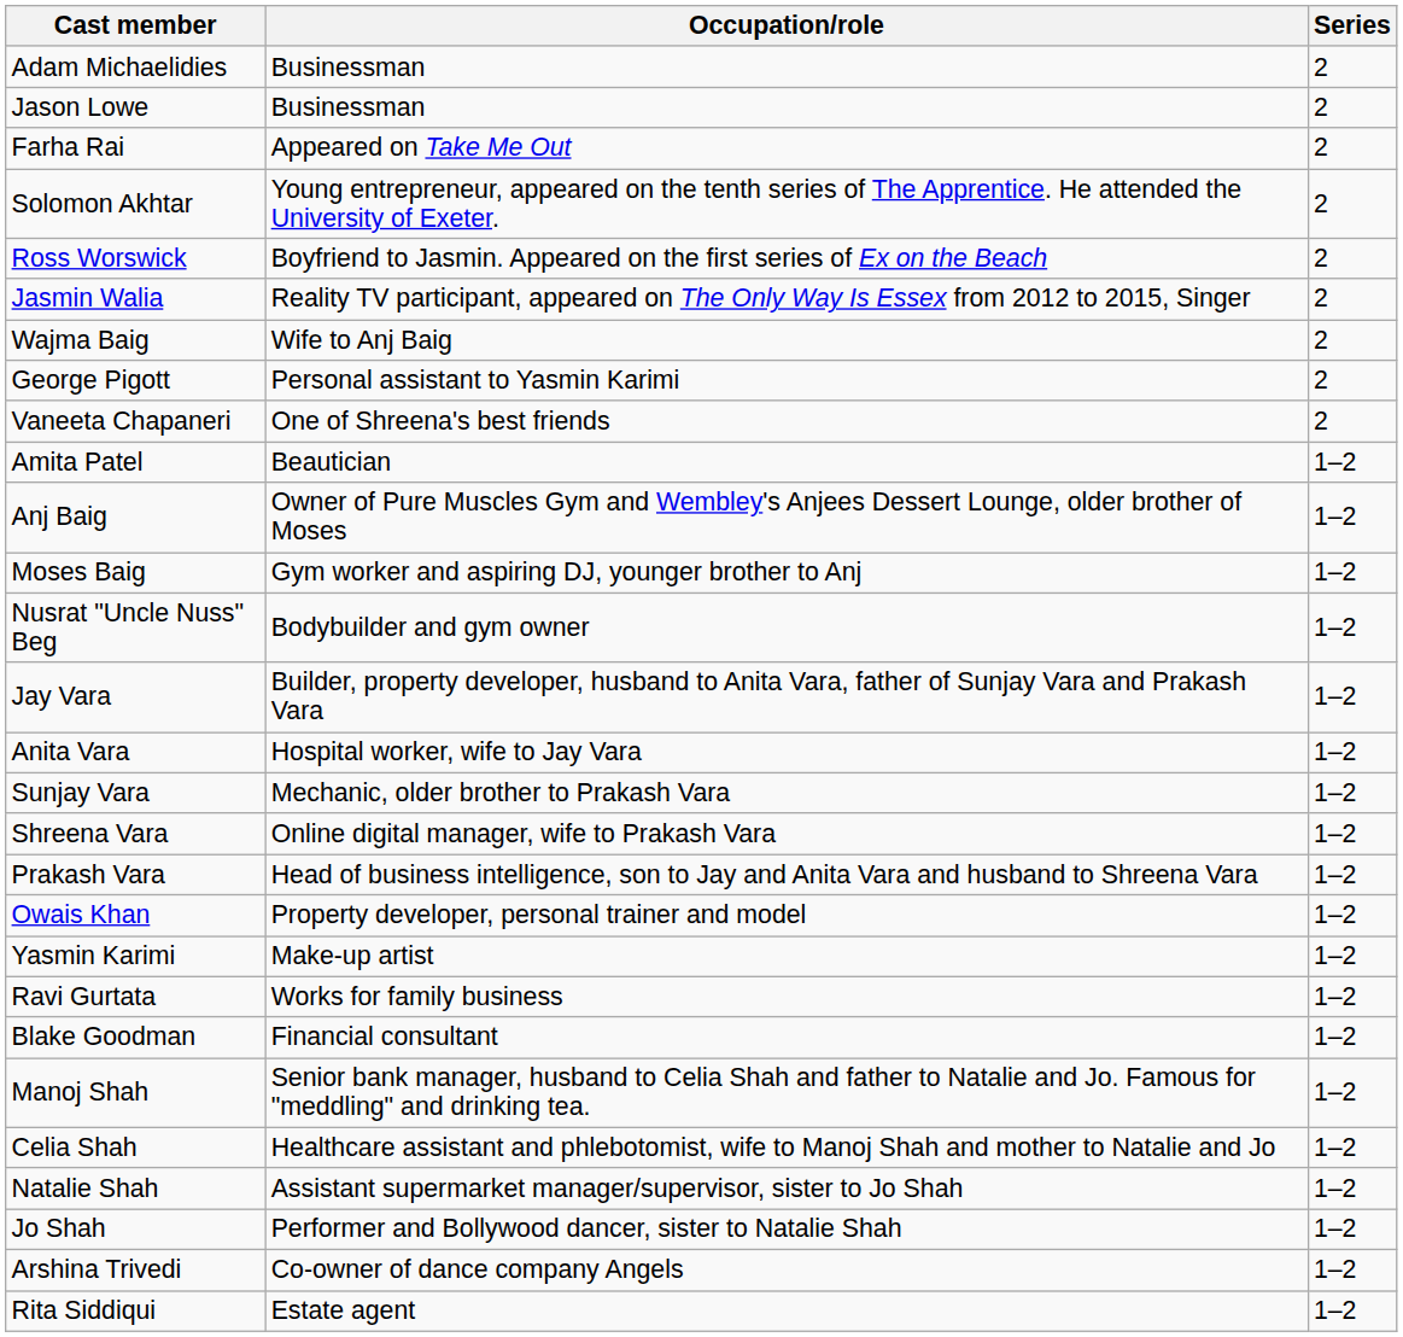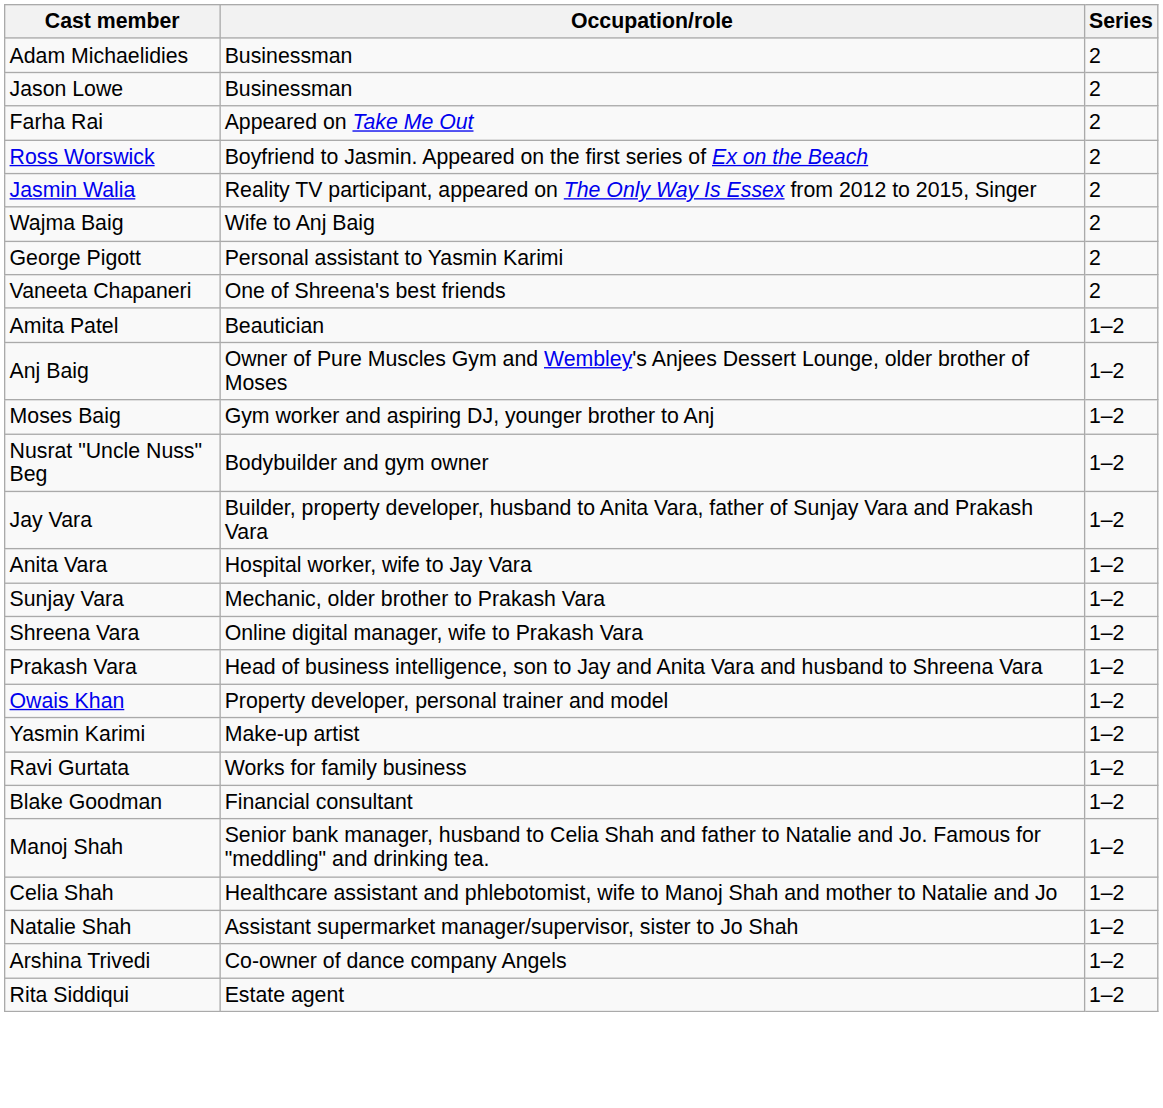 <table class="wikitable sortable">
 <tr>
 <th>Cast member</th>
 <th>Occupation/role</th>
 <th>Series</th>
 </tr>
 <tr>
 <td>Adam Michaelidies</td>
 <td>Businessman</td>
 <td>2</td>
 </tr>
 <tr>
 <td>Jason Lowe</td>
 <td>Businessman</td>
 <td>2</td>
 </tr>
 <tr>
 <td>Farha Rai</td>
 <td>Appeared on <em><a href='#'>Take Me Out</a></em></td>
-<td>2</td>
-</tr>
-<tr>
-<td>Solomon Akhtar</td>
-<td>Young entrepreneur, appeared on the tenth series of <a href='#'>The Apprentice</a>. He attended the <a href='#'>University of Exeter</a>.</td>
 <td>2</td>
 </tr>
 <tr>
 <td><a href='#'>Ross Worswick</a></td>
 <td>Boyfriend to Jasmin. Appeared on the first series of <em><a href='#'>Ex on the Beach</a></em></td>
 <td>2</td>
 </tr>
 <tr>
 <td><a href='#'>Jasmin Walia</a></td>
 <td>Reality TV participant, appeared on <em><a href='#'>The Only Way Is Essex</a></em> from 2012 to 2015, Singer</td>
 <td>2</td>
 </tr>
 <tr>
 <td>Wajma Baig</td>
 <td>Wife to Anj Baig</td>
 <td>2</td>
 </tr>
 <tr>
 <td>George Pigott</td>
 <td>Personal assistant to Yasmin Karimi</td>
 <td>2</td>
 </tr>
 <tr>
 <td>Vaneeta Chapaneri</td>
 <td>One of Shreena's best friends</td>
 <td>2</td>
 </tr>
 <tr>
 <td>Amita Patel</td>
 <td>Beautician</td>
 <td>1–2</td>
 </tr>
 <tr>
 <td>Anj Baig</td>
 <td>Owner of Pure Muscles Gym and <a href='#'>Wembley</a>'s Anjees Dessert Lounge, older brother of Moses</td>
 <td>1–2</td>
 </tr>
 <tr>
 <td>Moses Baig</td>
 <td>Gym worker and aspiring DJ, younger brother to Anj</td>
 <td>1–2</td>
 </tr>
 <tr>
 <td>Nusrat "Uncle Nuss" Beg</td>
 <td>Bodybuilder and gym owner</td>
 <td>1–2</td>
 </tr>
 <tr>
 <td>Jay Vara</td>
 <td>Builder, property developer, husband to Anita Vara, father of Sunjay Vara and Prakash Vara</td>
 <td>1–2</td>
 </tr>
 <tr>
 <td>Anita Vara</td>
 <td>Hospital worker, wife to Jay Vara</td>
 <td>1–2</td>
 </tr>
 <tr>
 <td>Sunjay Vara</td>
 <td>Mechanic, older brother to Prakash Vara</td>
 <td>1–2</td>
 </tr>
 <tr>
 <td>Shreena Vara</td>
 <td>Online digital manager, wife to Prakash Vara</td>
 <td>1–2</td>
 </tr>
 <tr>
 <td>Prakash Vara</td>
 <td>Head of business intelligence, son to Jay and Anita Vara and husband to Shreena Vara</td>
 <td>1–2</td>
 </tr>
 <tr>
 <td><a href='#'>Owais Khan</a></td>
 <td>Property developer, personal trainer and model</td>
 <td>1–2</td>
 </tr>
 <tr>
 <td>Yasmin Karimi</td>
 <td>Make-up artist</td>
 <td>1–2</td>
 </tr>
 <tr>
 <td>Ravi Gurtata</td>
 <td>Works for family business</td>
 <td>1–2</td>
 </tr>
 <tr>
 <td>Blake Goodman</td>
 <td>Financial consultant</td>
 <td>1–2</td>
 </tr>
 <tr>
 <td>Manoj Shah</td>
 <td>Senior bank manager, husband to Celia Shah and father to Natalie and Jo. Famous for "meddling" and drinking tea.</td>
 <td>1–2</td>
 </tr>
 <tr>
 <td>Celia Shah</td>
 <td>Healthcare assistant and phlebotomist, wife to Manoj Shah and mother to Natalie and Jo</td>
 <td>1–2</td>
 </tr>
 <tr>
 <td>Natalie Shah</td>
 <td>Assistant supermarket manager/supervisor, sister to Jo Shah</td>
 <td>1–2</td>
 </tr>
 <tr>
-<td>Jo Shah</td>
-<td>Performer and Bollywood dancer, sister to Natalie Shah</td>
-<td>1–2</td>
-</tr>
-<tr>
 <td>Arshina Trivedi</td>
 <td>Co-owner of dance company Angels</td>
 <td>1–2</td>
 </tr>
 <tr>
 <td>Rita Siddiqui</td>
 <td>Estate agent</td>
 <td>1–2</td>
 </tr>
 </table>
